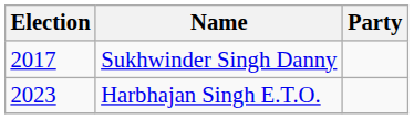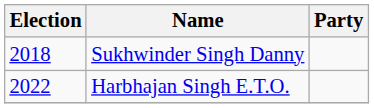 <table class="wikitable sortable">
 <tr>
 <th>Election</th>
 <th>Name</th>
 <th colspan="2">Party</th>
 </tr>
 <tr>
-<td><a href='#'>2017</a></td>
+<td><a href='#'>2018</a></td>
 <td><a href='#'>Sukhwinder Singh Danny</a></td>
 <td></td>
 </tr>
 <tr>
-<td><a href='#'>2023</a></td>
+<td><a href='#'>2022</a></td>
 <td><a href='#'>Harbhajan Singh E.T.O.</a></td>
 <td></td>
 </tr>
 <tr>
 </tr>
 </table>
